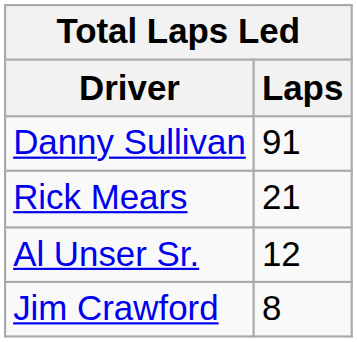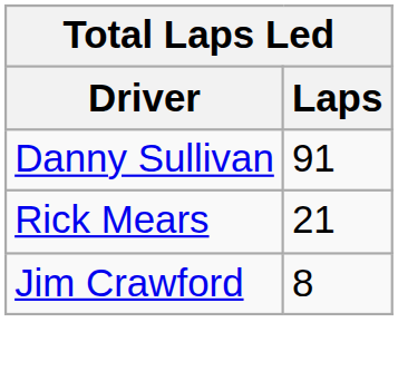 <table class="wikitable">
 <tr>
 <th colspan=2>Total Laps Led</th>
 </tr>
 <tr>
 <th>Driver</th>
 <th>Laps</th>
 </tr>
 <tr>
 <td><a href='#'>Danny Sullivan</a></td>
 <td>91</td>
 </tr>
 <tr>
 <td><a href='#'>Rick Mears</a></td>
 <td>21</td>
 </tr>
 <tr>
-<td><a href='#'>Al Unser Sr.</a></td>
-<td>12</td>
-</tr>
-<tr>
 <td><a href='#'>Jim Crawford</a></td>
 <td>8</td>
 </tr>
 </table>
